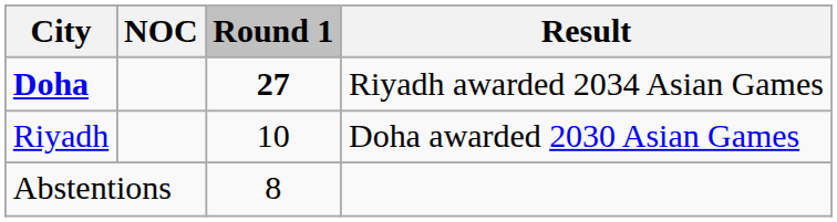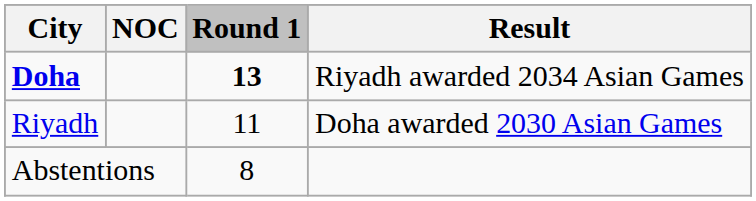 <table class="wikitable">
 <tr>
 <th>City</th>
 <th>NOC</th>
 <td align=center bgcolor="silver"><strong>Round 1</strong></td>
 <th>Result</th>
 </tr>
 <tr>
 <td><strong><a href='#'>Doha</a></strong></td>
 <td><strong></strong></td>
-<td align=center><strong>27</strong></td>
+<td align=center><strong>13</strong></td>
 <td>Riyadh awarded 2034 Asian Games</td>
 </tr>
 <tr>
 <td><a href='#'>Riyadh</a></td>
 <td></td>
-<td align=center>10</td>
+<td align=center>11</td>
 <td>Doha awarded <a href='#'>2030 Asian Games</a></td>
 </tr>
 <tr>
 <td colspan=2>Abstentions</td>
 <td align=center>8</td>
 <td></td>
 </tr>
 </table>
